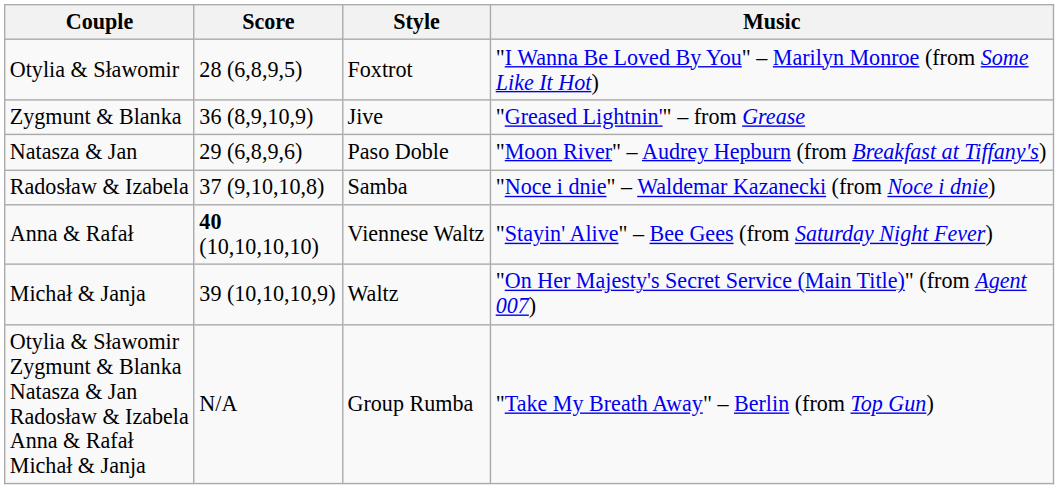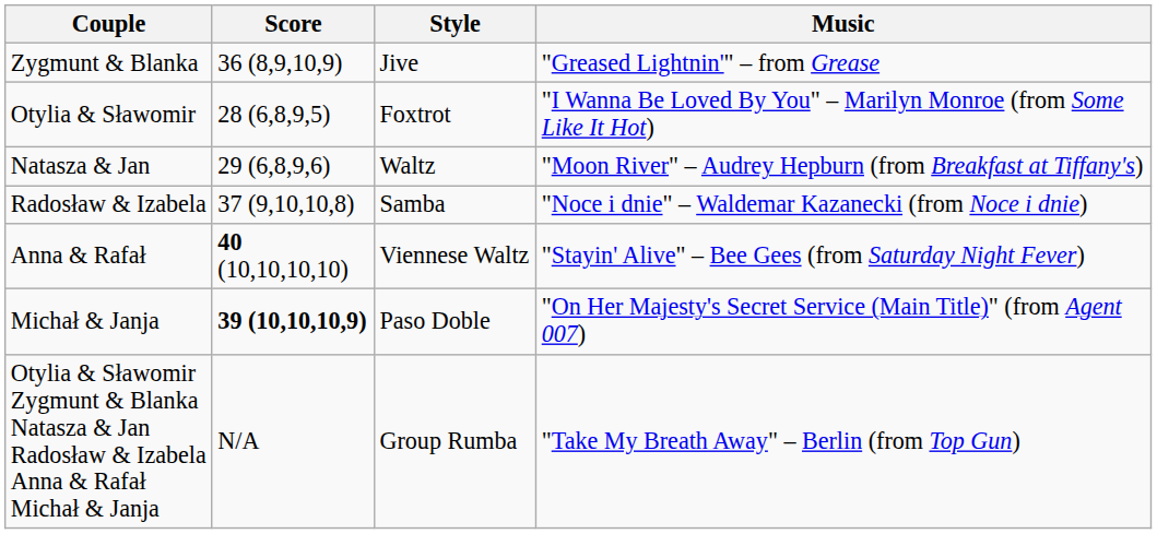 <table class="wikitable">
 <tr>
 <th style="width:130px;">Couple</th>
 <th style="width:100px;">Score</th>
 <th style="width:100px;">Style</th>
 <th style="width:400px;">Music</th>
 </tr>
 <tr>
+<td>Zygmunt & Blanka</td>
+<td>36 (8,9,10,9)</td>
+<td>Jive</td>
+<td>"<a href='#'>Greased Lightnin'</a>" – from <em><a href='#'>Grease</a></em></td>
+</tr>
+<tr>
 <td>Otylia & Sławomir</td>
 <td>28 (6,8,9,5)</td>
 <td>Foxtrot</td>
 <td>"<a href='#'>I Wanna Be Loved By You</a>" – <a href='#'>Marilyn Monroe</a> (from <em><a href='#'>Some Like It Hot</a></em>)</td>
 </tr>
 <tr>
-<td>Zygmunt & Blanka</td>
-<td>36 (8,9,10,9)</td>
-<td>Jive</td>
-<td>"<a href='#'>Greased Lightnin'</a>" – from <em><a href='#'>Grease</a></em></td>
-</tr>
-<tr>
 <td>Natasza & Jan</td>
 <td>29 (6,8,9,6)</td>
-<td>Paso Doble</td>
+<td>Waltz</td>
 <td>"<a href='#'>Moon River</a>" – <a href='#'>Audrey Hepburn</a> (from <em><a href='#'>Breakfast at Tiffany's</a></em>)</td>
 </tr>
 <tr>
 <td>Radosław & Izabela</td>
 <td>37 (9,10,10,8)</td>
 <td>Samba</td>
 <td>"<a href='#'>Noce i dnie</a>" – <a href='#'>Waldemar Kazanecki</a> (from <em><a href='#'>Noce i dnie</a></em>)</td>
 </tr>
 <tr>
 <td>Anna & Rafał</td>
 <td><strong>40</strong> (10,10,10,10)</td>
 <td>Viennese Waltz</td>
 <td>"<a href='#'>Stayin' Alive</a>" – <a href='#'>Bee Gees</a> (from <em><a href='#'>Saturday Night Fever</a></em>)</td>
 </tr>
 <tr>
 <td>Michał & Janja</td>
-<td>39 (10,10,10,9)</td>
-<td>Waltz</td>
+<td><strong>39 (10,10,10,9)</strong></td>
+<td>Paso Doble</td>
 <td>"<a href='#'>On Her Majesty's Secret Service (Main Title)</a>" (from <em><a href='#'>Agent 007</a></em>)</td>
 </tr>
 <tr>
 <td>Otylia & Sławomir<br>Zygmunt & Blanka<br>Natasza & Jan<br>Radosław & Izabela<br>Anna & Rafał<br>Michał & Janja</td>
 <td>N/A</td>
 <td>Group Rumba</td>
 <td>"<a href='#'>Take My Breath Away</a>" – <a href='#'>Berlin</a> (from <em><a href='#'>Top Gun</a></em>)</td>
 </tr>
 </table>
